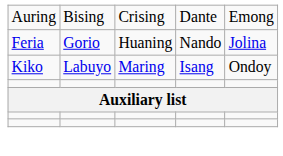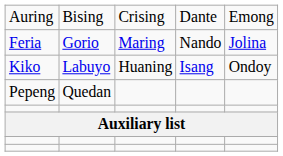 <table class="wikitable" align=right>
 <tr>
 <td>Auring</td>
 <td>Bising</td>
 <td>Crising</td>
 <td>Dante</td>
 <td>Emong</td>
 </tr>
 <tr>
 <td><a href='#'>Feria</a></td>
 <td><a href='#'>Gorio</a></td>
-<td>Huaning</td>
+<td><a href='#'>Maring</a></td>
 <td>Nando</td>
 <td><a href='#'>Jolina</a></td>
 </tr>
 <tr>
 <td><a href='#'>Kiko</a></td>
 <td><a href='#'>Labuyo</a></td>
-<td><a href='#'>Maring</a></td>
+<td>Huaning</td>
 <td><a href='#'>Isang</a></td>
 <td>Ondoy</td>
+</tr>
+<tr>
+<td>Pepeng</td>
+<td>Quedan</td>
+<td></td>
+<td></td>
+<td></td>
 </tr>
 <tr>
 <td></td>
 <td></td>
 <td></td>
 <td></td>
 <td></td>
 </tr>
 <tr>
 <th colspan=5>Auxiliary list</th>
 </tr>
 <tr>
 <td></td>
 <td></td>
 <td></td>
 <td></td>
 <td></td>
 </tr>
 <tr>
 <td></td>
 <td></td>
 <td></td>
 <td></td>
 <td></td>
 </tr>
 </table>
